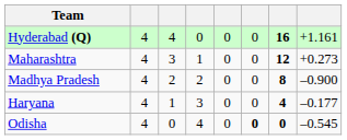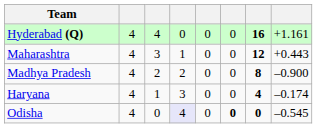 <table class="wikitable" style="text-align:center">
 <tr>
 <th style="width:140px;">Team</th>
 <th style="width:25px;"></th>
 <th style="width:25px;"></th>
 <th style="width:25px;"></th>
 <th style="width:25px;"></th>
 <th style="width:25px;"></th>
 <th style="width:25px;"></th>
 <th style="width:40px;"></th>
 </tr>
 <tr style="background:#cfc;">
 <td style="text-align:left"><a href='#'>Hyderabad</a> <strong>(Q)</strong></td>
 <td>4</td>
 <td>4</td>
 <td>0</td>
 <td>0</td>
 <td>0</td>
 <td><strong>16</strong></td>
 <td>+1.161</td>
 </tr>
 <tr>
 <td style="text-align:left"><a href='#'>Maharashtra</a></td>
 <td>4</td>
 <td>3</td>
 <td>1</td>
 <td>0</td>
 <td>0</td>
 <td><strong>12</strong></td>
-<td>+0.273</td>
+<td>+0.443</td>
 </tr>
 <tr>
 <td style="text-align:left"><a href='#'>Madhya Pradesh</a></td>
 <td>4</td>
 <td>2</td>
 <td>2</td>
 <td>0</td>
 <td>0</td>
 <td><strong>8</strong></td>
 <td>–0.900</td>
 </tr>
 <tr>
 <td style="text-align:left"><a href='#'>Haryana</a></td>
 <td>4</td>
 <td>1</td>
 <td>3</td>
 <td>0</td>
 <td>0</td>
 <td><strong>4</strong></td>
-<td>–0.177</td>
+<td>–0.174</td>
 </tr>
 <tr>
 <td style="text-align:left"><a href='#'>Odisha</a></td>
 <td>4</td>
 <td>0</td>
-<td>4</td>
+<td style="background: lavender;">4</td>
 <td>0</td>
 <td><strong>0</strong></td>
 <td><strong>0</strong></td>
 <td>–0.545</td>
 </tr>
 </table>
